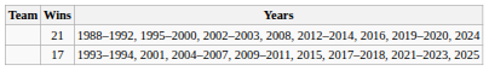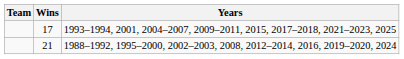 <table class="wikitable">
 <tr>
 <th>Team</th>
 <th>Wins</th>
 <th>Years</th>
 </tr>
 <tr>
 <td></td>
+<td align="center">17</td>
+<td>1993–1994, 2001, 2004–2007, 2009–2011, 2015, 2017–2018, 2021–2023, 2025</td>
+</tr>
+<tr>
+<td></td>
 <td align="center">21</td>
 <td>1988–1992, 1995–2000, 2002–2003, 2008, 2012–2014, 2016, 2019–2020, 2024</td>
 </tr>
-<tr>
-<td></td>
-<td align="center">17</td>
-<td>1993–1994, 2001, 2004–2007, 2009–2011, 2015, 2017–2018, 2021–2023, 2025</td>
-</tr>
 </table>
